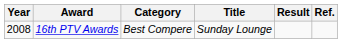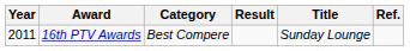 <table class="wikitable">
 <tr>
 <th>Year</th>
 <th>Award</th>
 <th>Category</th>
+<th>Result</th>
 <th>Title</th>
-<th>Result</th>
 <th>Ref.</th>
 </tr>
 <tr>
-<td>2008</td>
+<td>2011</td>
 <td><em><a href='#'>16th PTV Awards</a></em></td>
 <td><em>Best Compere</em></td>
+<td></td>
 <td><em>Sunday Lounge</em></td>
-<td></td>
 <td></td>
 </tr>
 </table>
